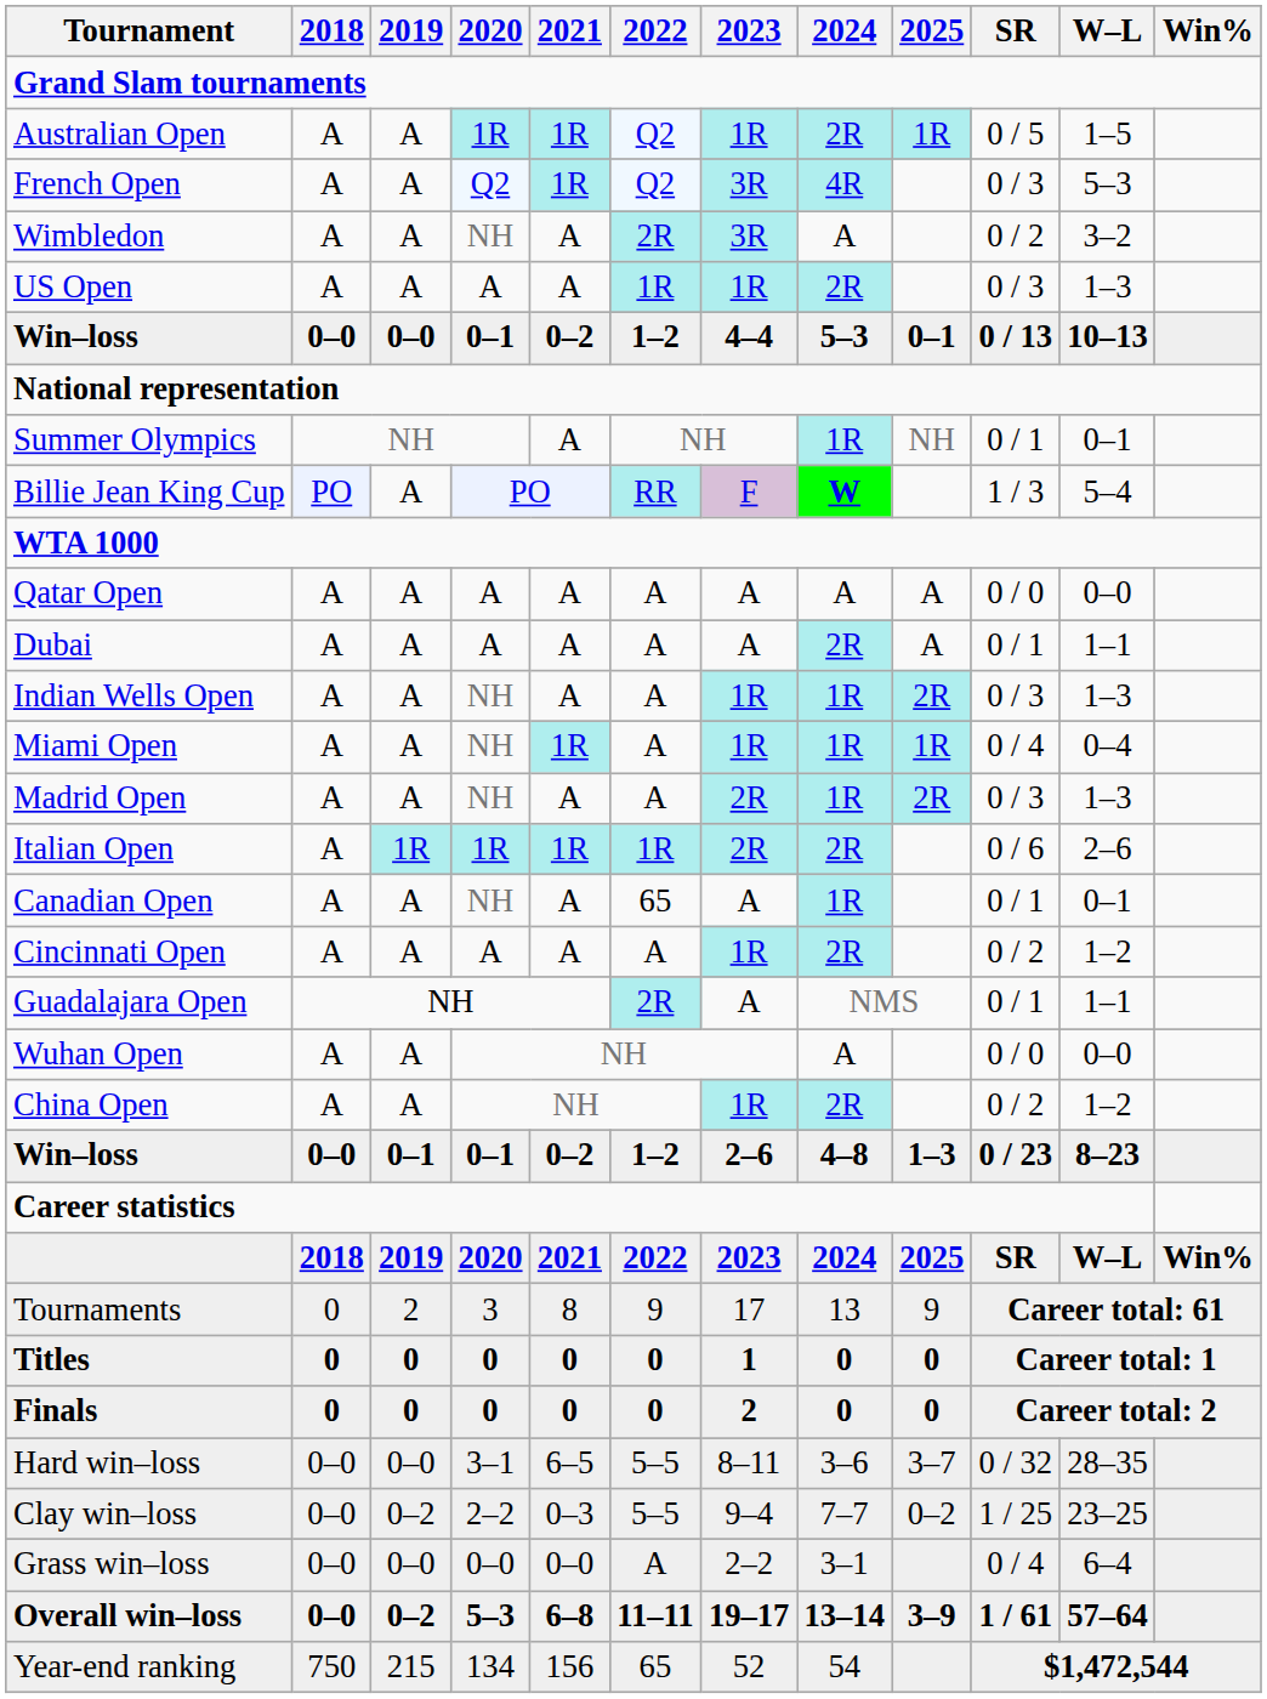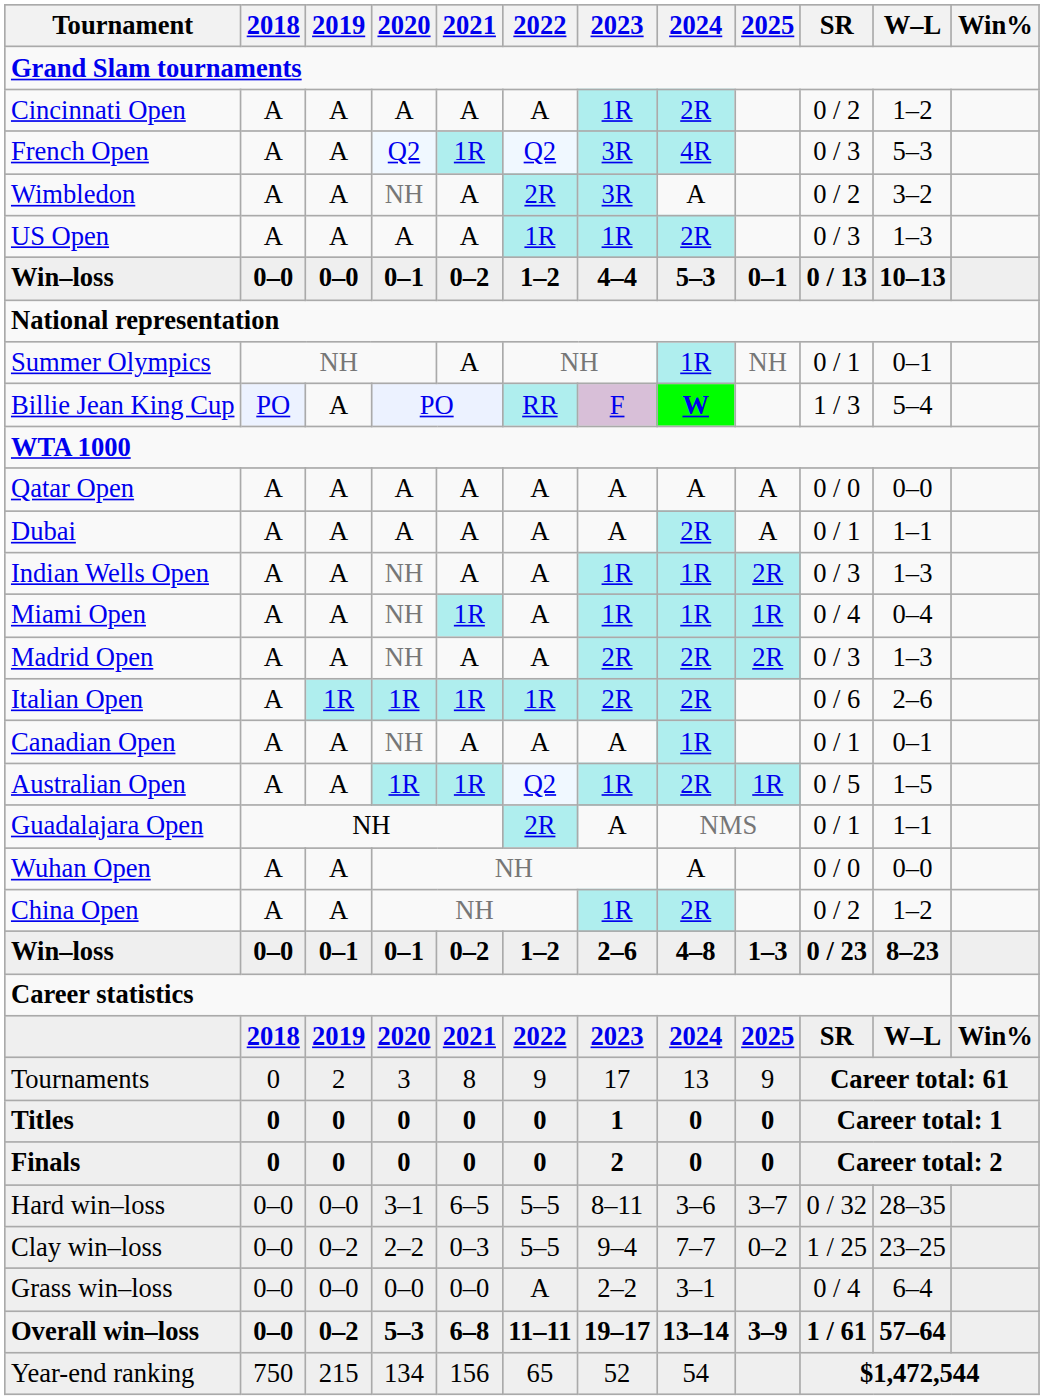 <table class=wikitable style=text-align:center>
 <tr>
 <th>Tournament</th>
 <th><a href='#'>2018</a></th>
 <th><a href='#'>2019</a></th>
 <th><a href='#'>2020</a></th>
 <th><a href='#'>2021</a></th>
 <th><a href='#'>2022</a></th>
 <th><a href='#'>2023</a></th>
 <th><a href='#'>2024</a></th>
 <th><a href='#'>2025</a></th>
 <th>SR</th>
 <th>W–L</th>
 <th>Win%</th>
 </tr>
 <tr>
 <td colspan="12" style="text-align:left"><strong><a href='#'>Grand Slam tournaments</a></strong></td>
 </tr>
 <tr>
-<td style=text-align:left><a href='#'>Australian Open</a></td>
+<td style=text-align:left><a href='#'>Cincinnati Open</a></td>
+<td>A</td>
+<td>A</td>
+<td>A</td>
 <td>A</td>
 <td>A</td>
 <td style=background:#afeeee><a href='#'>1R</a></td>
-<td style=background:#afeeee><a href='#'>1R</a></td>
-<td style=background:#f0f8ff><a href='#'>Q2</a></td>
-<td style=background:#afeeee><a href='#'>1R</a></td>
-<td style=background:#afeeee><a href='#'>2R</a></td>
-<td style=background:#afeeee><a href='#'>1R</a></td>
-<td>0 / 5</td>
-<td>1–5</td>
+<td bgcolor=afeeee><a href='#'>2R</a></td>
+<td></td>
+<td>0 / 2</td>
+<td>1–2</td>
 <td></td>
 </tr>
 <tr>
 <td style=text-align:left><a href='#'>French Open</a></td>
 <td>A</td>
 <td>A</td>
 <td style=background:#f0f8ff><a href='#'>Q2</a></td>
 <td style=background:#afeeee><a href='#'>1R</a></td>
 <td style=background:#f0f8ff><a href='#'>Q2</a></td>
 <td style=background:#afeeee><a href='#'>3R</a></td>
 <td style=background:#afeeee><a href='#'>4R</a></td>
 <td></td>
 <td>0 / 3</td>
 <td>5–3</td>
 <td></td>
 </tr>
 <tr>
 <td style=text-align:left><a href='#'>Wimbledon</a></td>
 <td>A</td>
 <td>A</td>
 <td style=color:#767676>NH</td>
 <td>A</td>
 <td style=background:#afeeee><a href='#'>2R</a></td>
 <td style=background:#afeeee><a href='#'>3R</a></td>
 <td>A</td>
 <td></td>
 <td>0 / 2</td>
 <td>3–2</td>
 <td></td>
 </tr>
 <tr>
 <td style=text-align:left><a href='#'>US Open</a></td>
 <td>A</td>
 <td>A</td>
 <td>A</td>
 <td>A</td>
 <td style=background:#afeeee><a href='#'>1R</a></td>
 <td style=background:#afeeee><a href='#'>1R</a></td>
 <td style=background:#afeeee><a href='#'>2R</a></td>
 <td></td>
 <td>0 / 3</td>
 <td>1–3</td>
 <td></td>
 </tr>
 <tr style=background:#efefef;font-weight:bold>
 <td style=text-align:left>Win–loss</td>
 <td>0–0</td>
 <td>0–0</td>
 <td>0–1</td>
 <td>0–2</td>
 <td>1–2</td>
 <td>4–4</td>
 <td>5–3</td>
 <td>0–1</td>
 <td>0 / 13</td>
 <td>10–13</td>
 <td></td>
 </tr>
 <tr>
 <td colspan="12" style="text-align:left"><strong>National representation</strong></td>
 </tr>
 <tr>
 <td align=left><a href='#'>Summer Olympics</a></td>
 <td colspan=3 style=color:#767676>NH</td>
 <td>A</td>
 <td colspan=2 style=color:#767676>NH</td>
 <td style=background:#afeeee><a href='#'>1R</a></td>
 <td style=color:#767676>NH</td>
 <td>0 / 1</td>
 <td>0–1</td>
 <td></td>
 </tr>
 <tr>
 <td style=text-align:left><a href='#'>Billie Jean King Cup</a></td>
 <td style=background:#ecf2ff><a href='#'>PO</a></td>
 <td>A</td>
 <td colspan=2 style=background:#ecf2ff><a href='#'>PO</a></td>
 <td style=background:#afeeee><a href='#'>RR</a></td>
 <td style=background:thistle><a href='#'>F</a></td>
 <td style=background:lime><strong><a href='#'>W</a></strong></td>
 <td></td>
 <td>1 / 3</td>
 <td>5–4</td>
 <td></td>
 </tr>
 <tr>
 <td colspan="12" style="text-align:left"><strong><a href='#'>WTA 1000</a></strong></td>
 </tr>
 <tr>
 <td style=text-align:left><a href='#'>Qatar Open</a></td>
 <td>A</td>
 <td>A</td>
 <td>A</td>
 <td>A</td>
 <td>A</td>
 <td>A</td>
 <td>A</td>
 <td>A</td>
 <td>0 / 0</td>
 <td>0–0</td>
 <td></td>
 </tr>
 <tr>
 <td style=text-align:left><a href='#'>Dubai</a></td>
 <td>A</td>
 <td>A</td>
 <td>A</td>
 <td>A</td>
 <td>A</td>
 <td>A</td>
 <td style=background:#afeeee><a href='#'>2R</a></td>
 <td>A</td>
 <td>0 / 1</td>
 <td>1–1</td>
 <td></td>
 </tr>
 <tr>
 <td style=text-align:left><a href='#'>Indian Wells Open</a></td>
 <td>A</td>
 <td>A</td>
 <td style=color:#767676>NH</td>
 <td>A</td>
 <td>A</td>
 <td style=background:#afeeee><a href='#'>1R</a></td>
 <td style=background:#afeeee><a href='#'>1R</a></td>
 <td style=background:#afeeee><a href='#'>2R</a></td>
 <td>0 / 3</td>
 <td>1–3</td>
 <td></td>
 </tr>
 <tr>
 <td style=text-align:left><a href='#'>Miami Open</a></td>
 <td>A</td>
 <td>A</td>
 <td style=color:#767676>NH</td>
 <td style=background:#afeeee><a href='#'>1R</a></td>
 <td>A</td>
 <td style=background:#afeeee><a href='#'>1R</a></td>
 <td style=background:#afeeee><a href='#'>1R</a></td>
 <td style=background:#afeeee><a href='#'>1R</a></td>
 <td>0 / 4</td>
 <td>0–4</td>
 <td></td>
 </tr>
 <tr>
 <td style=text-align:left><a href='#'>Madrid Open</a></td>
 <td>A</td>
 <td>A</td>
 <td style=color:#767676>NH</td>
 <td>A</td>
 <td>A</td>
 <td style=background:#afeeee><a href='#'>2R</a></td>
-<td style=background:#afeeee><a href='#'>1R</a></td>
+<td style=background:#afeeee><a href='#'>2R</a></td>
 <td style=background:#afeeee><a href='#'>2R</a></td>
 <td>0 / 3</td>
 <td>1–3</td>
 <td></td>
 </tr>
 <tr>
 <td style=text-align:left><a href='#'>Italian Open</a></td>
 <td>A</td>
 <td style=background:#afeeee><a href='#'>1R</a></td>
 <td style=background:#afeeee><a href='#'>1R</a></td>
 <td style=background:#afeeee><a href='#'>1R</a></td>
 <td style=background:#afeeee><a href='#'>1R</a></td>
 <td style=background:#afeeee><a href='#'>2R</a></td>
 <td style=background:#afeeee><a href='#'>2R</a></td>
 <td></td>
 <td>0 / 6</td>
 <td>2–6</td>
 <td></td>
 </tr>
 <tr>
 <td style=text-align:left><a href='#'>Canadian Open</a></td>
 <td>A</td>
 <td>A</td>
 <td style=color:#767676>NH</td>
 <td>A</td>
-<td>65</td>
+<td>A</td>
 <td>A</td>
 <td style=background:#afeeee><a href='#'>1R</a></td>
 <td></td>
 <td>0 / 1</td>
 <td>0–1</td>
 <td></td>
 </tr>
 <tr>
-<td style=text-align:left><a href='#'>Cincinnati Open</a></td>
-<td>A</td>
-<td>A</td>
-<td>A</td>
+<td style=text-align:left><a href='#'>Australian Open</a></td>
 <td>A</td>
 <td>A</td>
 <td style=background:#afeeee><a href='#'>1R</a></td>
-<td bgcolor=afeeee><a href='#'>2R</a></td>
-<td></td>
-<td>0 / 2</td>
-<td>1–2</td>
+<td style=background:#afeeee><a href='#'>1R</a></td>
+<td style=background:#f0f8ff><a href='#'>Q2</a></td>
+<td style=background:#afeeee><a href='#'>1R</a></td>
+<td style=background:#afeeee><a href='#'>2R</a></td>
+<td style=background:#afeeee><a href='#'>1R</a></td>
+<td>0 / 5</td>
+<td>1–5</td>
 <td></td>
 </tr>
 <tr>
 <td style=text-align:left><a href='#'>Guadalajara Open</a></td>
 <td colspan=4>NH</td>
 <td style=background:#afeeee><a href='#'>2R</a></td>
 <td>A</td>
 <td colspan=2 style=color:#767676>NMS</td>
 <td>0 / 1</td>
 <td>1–1</td>
 <td></td>
 </tr>
 <tr>
 <td style=text-align:left><a href='#'>Wuhan Open</a></td>
 <td>A</td>
 <td>A</td>
 <td colspan=4 style=color:#767676>NH</td>
 <td>A</td>
 <td></td>
 <td>0 / 0</td>
 <td>0–0</td>
 <td></td>
 </tr>
 <tr>
 <td style=text-align:left><a href='#'>China Open</a></td>
 <td>A</td>
 <td>A</td>
 <td colspan=3 style=color:#767676>NH</td>
 <td style=background:#afeeee><a href='#'>1R</a></td>
 <td style=background:#afeeee><a href='#'>2R</a></td>
 <td></td>
 <td>0 / 2</td>
 <td>1–2</td>
 <td></td>
 </tr>
 <tr style=background:#efefef;font-weight:bold>
 <td style=text-align:left>Win–loss</td>
 <td>0–0</td>
 <td>0–1</td>
 <td>0–1</td>
 <td>0–2</td>
 <td>1–2</td>
 <td>2–6</td>
 <td>4–8</td>
 <td>1–3</td>
 <td>0 / 23</td>
 <td>8–23</td>
 <td></td>
 </tr>
 <tr>
 <td colspan="11" style="text-align:left"><strong>Career statistics</strong></td>
 </tr>
 <tr style=background:#efefef;font-weight:bold>
 <td></td>
 <td><a href='#'>2018</a></td>
 <td><a href='#'>2019</a></td>
 <td><a href='#'>2020</a></td>
 <td><a href='#'>2021</a></td>
 <td><a href='#'>2022</a></td>
 <td><a href='#'>2023</a></td>
 <td><a href='#'>2024</a></td>
 <td><a href='#'>2025</a></td>
 <td>SR</td>
 <td>W–L</td>
 <td>Win%</td>
 </tr>
 <tr style=background:#efefef>
 <td style=text-align:left>Tournaments</td>
 <td>0</td>
 <td>2</td>
 <td>3</td>
 <td>8</td>
 <td>9</td>
 <td>17</td>
 <td>13</td>
 <td>9</td>
 <td colspan="3"><strong>Career total: 61</strong></td>
 </tr>
 <tr style=background:#efefef;font-weight:bold>
 <td style=text-align:left>Titles</td>
 <td>0</td>
 <td>0</td>
 <td>0</td>
 <td>0</td>
 <td>0</td>
 <td>1</td>
 <td>0</td>
 <td>0</td>
 <td colspan="3">Career total: 1</td>
 </tr>
 <tr style=background:#efefef;font-weight:bold>
 <td style=text-align:left>Finals</td>
 <td>0</td>
 <td>0</td>
 <td>0</td>
 <td>0</td>
 <td>0</td>
 <td>2</td>
 <td>0</td>
 <td>0</td>
 <td colspan="3">Career total: 2</td>
 </tr>
 <tr style=background:#efefef>
 <td style=text-align:left>Hard win–loss</td>
 <td>0–0</td>
 <td>0–0</td>
 <td>3–1</td>
 <td>6–5</td>
 <td>5–5</td>
 <td>8–11</td>
 <td>3–6</td>
 <td>3–7</td>
 <td>0 / 32</td>
 <td>28–35</td>
 <td></td>
 </tr>
 <tr style=background:#efefef>
 <td style=text-align:left>Clay win–loss</td>
 <td>0–0</td>
 <td>0–2</td>
 <td>2–2</td>
 <td>0–3</td>
 <td>5–5</td>
 <td>9–4</td>
 <td>7–7</td>
 <td>0–2</td>
 <td>1 / 25</td>
 <td>23–25</td>
 <td></td>
 </tr>
 <tr style=background:#efefef>
 <td style=text-align:left>Grass win–loss</td>
 <td>0–0</td>
 <td>0–0</td>
 <td>0–0</td>
 <td>0–0</td>
 <td>A</td>
 <td>2–2</td>
 <td>3–1</td>
 <td></td>
 <td>0 / 4</td>
 <td>6–4</td>
 <td></td>
 </tr>
 <tr style=background:#efefef;font-weight:bold>
 <td style=text-align:left>Overall win–loss</td>
 <td>0–0</td>
 <td>0–2</td>
 <td>5–3</td>
 <td>6–8</td>
 <td>11–11</td>
 <td>19–17</td>
 <td>13–14</td>
 <td>3–9</td>
 <td>1 / 61</td>
 <td>57–64</td>
 <td></td>
 </tr>
 <tr style=background:#efefef>
 <td style=text-align:left>Year-end ranking</td>
 <td>750</td>
 <td>215</td>
 <td>134</td>
 <td>156</td>
 <td>65</td>
 <td>52</td>
 <td>54</td>
 <td></td>
 <td colspan="3"><strong>$1,472,544</strong></td>
 </tr>
 </table>
